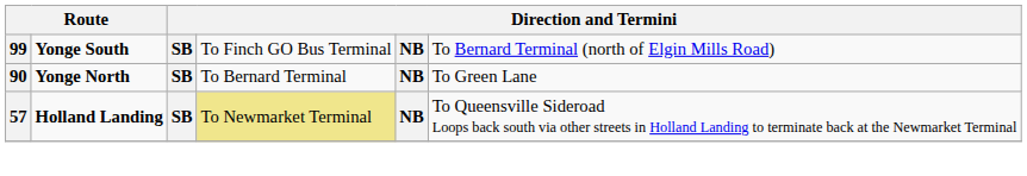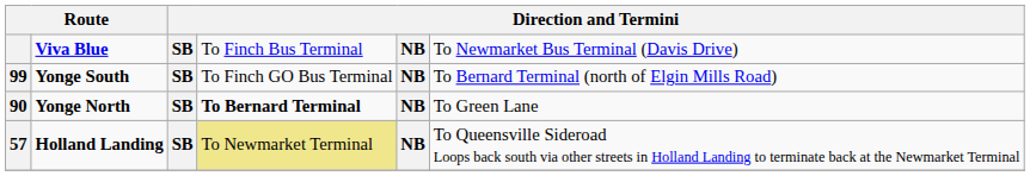 <table class=wikitable style="font-size: 90%;">
 <tr>
 <th colspan=2>Route</th>
 <th colspan=4>Direction and Termini</th>
+</tr>
+<tr>
+<th></th>
+<td><strong><a href='#'>Viva Blue</a></strong></td>
+<th>SB</th>
+<td>To <a href='#'>Finch Bus Terminal</a></td>
+<th>NB</th>
+<td>To <a href='#'>Newmarket Bus Terminal</a> (<a href='#'>Davis Drive</a>)</td>
 </tr>
 <tr>
 <th style="text-align:center;vertical-align:center;">99</th>
 <td><strong>Yonge South</strong></td>
 <th>SB</th>
 <td>To Finch GO Bus Terminal</td>
 <th>NB</th>
 <td>To <a href='#'>Bernard Terminal</a> (north of <a href='#'>Elgin Mills Road</a>)</td>
 </tr>
 <tr>
 <th style="background:#; color:black;text-align:center;vertical-align:center;">90</th>
 <td><strong>Yonge North</strong></td>
 <th>SB</th>
-<td>To Bernard Terminal</td>
+<td><strong>To Bernard Terminal</strong></td>
 <th>NB</th>
 <td>To Green Lane</td>
 </tr>
 <tr>
 <th style="background:#; color:black;text-align:center;vertical-align:center;">57</th>
 <td><strong>Holland Landing</strong></td>
 <th>SB</th>
 <td style="background: khaki;">To Newmarket Terminal</td>
 <th>NB</th>
 <td>To Queensville Sideroad <br><small>Loops back south via other streets in <a href='#'>Holland Landing</a> to terminate back at the Newmarket Terminal </small></td>
 </tr>
 <tr>
 </tr>
 </table>
